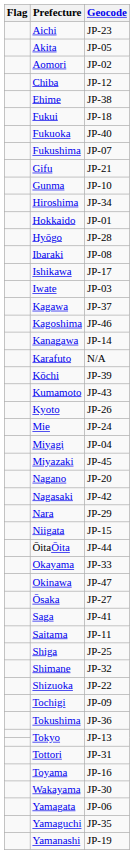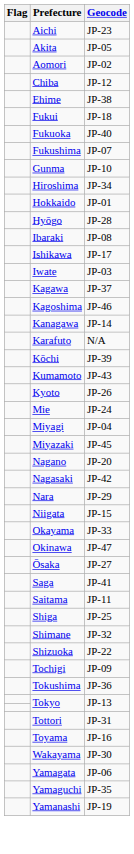 <table class="wikitable sortable">
 <tr>
 <th>Flag</th>
 <th>Prefecture</th>
 <th><a href='#'>Geocode</a></th>
 </tr>
 <tr>
 <td></td>
 <td><a href='#'>Aichi</a></td>
 <td>JP-23</td>
 </tr>
 <tr>
 <td></td>
 <td><a href='#'>Akita</a></td>
 <td>JP-05</td>
 </tr>
 <tr>
 <td></td>
 <td><a href='#'>Aomori</a></td>
 <td>JP-02</td>
 </tr>
 <tr>
 <td></td>
 <td><a href='#'>Chiba</a></td>
 <td>JP-12</td>
 </tr>
 <tr>
 <td></td>
 <td><a href='#'>Ehime</a></td>
 <td>JP-38</td>
 </tr>
 <tr>
 <td></td>
 <td><a href='#'>Fukui</a></td>
 <td>JP-18</td>
 </tr>
 <tr>
 <td></td>
 <td><a href='#'>Fukuoka</a></td>
 <td>JP-40</td>
 </tr>
 <tr>
 <td></td>
 <td><a href='#'>Fukushima</a></td>
 <td>JP-07</td>
-</tr>
-<tr>
-<td></td>
-<td><a href='#'>Gifu</a></td>
-<td>JP-21</td>
 </tr>
 <tr>
 <td></td>
 <td><a href='#'>Gunma</a></td>
 <td>JP-10</td>
 </tr>
 <tr>
 <td></td>
 <td><a href='#'>Hiroshima</a></td>
 <td>JP-34</td>
 </tr>
 <tr>
 <td></td>
 <td><a href='#'>Hokkaido</a></td>
 <td>JP-01</td>
 </tr>
 <tr>
 <td></td>
 <td><a href='#'>Hyōgo</a></td>
 <td>JP-28</td>
 </tr>
 <tr>
 <td></td>
 <td><a href='#'>Ibaraki</a></td>
 <td>JP-08</td>
 </tr>
 <tr>
 <td></td>
 <td><a href='#'>Ishikawa</a></td>
 <td>JP-17</td>
 </tr>
 <tr>
 <td></td>
 <td><a href='#'>Iwate</a></td>
 <td>JP-03</td>
 </tr>
 <tr>
 <td></td>
 <td><a href='#'>Kagawa</a></td>
 <td>JP-37</td>
 </tr>
 <tr>
 <td></td>
 <td><a href='#'>Kagoshima</a></td>
 <td>JP-46</td>
 </tr>
 <tr>
 <td></td>
 <td><a href='#'>Kanagawa</a></td>
 <td>JP-14</td>
 </tr>
 <tr>
 <td></td>
 <td><a href='#'>Karafuto</a></td>
 <td>N/A</td>
 </tr>
 <tr>
 <td></td>
 <td><a href='#'>Kōchi</a></td>
 <td>JP-39</td>
 </tr>
 <tr>
 <td></td>
 <td><a href='#'>Kumamoto</a></td>
 <td>JP-43</td>
 </tr>
 <tr>
 <td></td>
 <td><a href='#'>Kyoto</a></td>
 <td>JP-26</td>
 </tr>
 <tr>
 <td></td>
 <td><a href='#'>Mie</a></td>
 <td>JP-24</td>
 </tr>
 <tr>
 <td></td>
 <td><a href='#'>Miyagi</a></td>
 <td>JP-04</td>
 </tr>
 <tr>
 <td></td>
 <td><a href='#'>Miyazaki</a></td>
 <td>JP-45</td>
 </tr>
 <tr>
 <td></td>
 <td><a href='#'>Nagano</a></td>
 <td>JP-20</td>
 </tr>
 <tr>
 <td></td>
 <td><a href='#'>Nagasaki</a></td>
 <td>JP-42</td>
 </tr>
 <tr>
 <td></td>
 <td><a href='#'>Nara</a></td>
 <td>JP-29</td>
 </tr>
 <tr>
 <td></td>
 <td><a href='#'>Niigata</a></td>
 <td>JP-15</td>
 </tr>
 <tr>
 <td></td>
-<td><span>Ōita</span><a href='#'>Ōita</a></td>
-<td>JP-44</td>
-</tr>
-<tr>
-<td></td>
 <td><a href='#'>Okayama</a></td>
 <td>JP-33</td>
 </tr>
 <tr>
 <td></td>
 <td><a href='#'>Okinawa</a></td>
 <td>JP-47</td>
 </tr>
 <tr>
 <td></td>
 <td><a href='#'>Ōsaka</a></td>
 <td>JP-27</td>
 </tr>
 <tr>
 <td></td>
 <td><a href='#'>Saga</a></td>
 <td>JP-41</td>
 </tr>
 <tr>
 <td></td>
 <td><a href='#'>Saitama</a></td>
 <td>JP-11</td>
 </tr>
 <tr>
 <td></td>
 <td><a href='#'>Shiga</a></td>
 <td>JP-25</td>
 </tr>
 <tr>
 <td></td>
 <td><a href='#'>Shimane</a></td>
 <td>JP-32</td>
 </tr>
 <tr>
 <td></td>
 <td><a href='#'>Shizuoka</a></td>
 <td>JP-22</td>
 </tr>
 <tr>
 <td></td>
 <td><a href='#'>Tochigi</a></td>
 <td>JP-09</td>
 </tr>
 <tr>
 <td></td>
 <td><a href='#'>Tokushima</a></td>
 <td>JP-36</td>
 </tr>
 <tr>
 <td></td>
 <td rowspan=2><a href='#'>Tokyo</a></td>
 <td rowspan="2">JP-13</td>
 </tr>
 <tr>
 <td></td>
 </tr>
 <tr>
 <td></td>
 <td><a href='#'>Tottori</a></td>
 <td>JP-31</td>
 </tr>
 <tr>
 <td></td>
 <td><a href='#'>Toyama</a></td>
 <td>JP-16</td>
 </tr>
 <tr>
 <td></td>
 <td><a href='#'>Wakayama</a></td>
 <td>JP-30</td>
 </tr>
 <tr>
 <td></td>
 <td><a href='#'>Yamagata</a></td>
 <td>JP-06</td>
 </tr>
 <tr>
 <td></td>
 <td><a href='#'>Yamaguchi</a></td>
 <td>JP-35</td>
 </tr>
 <tr>
 <td></td>
 <td><a href='#'>Yamanashi</a></td>
 <td>JP-19</td>
 </tr>
 </table>
